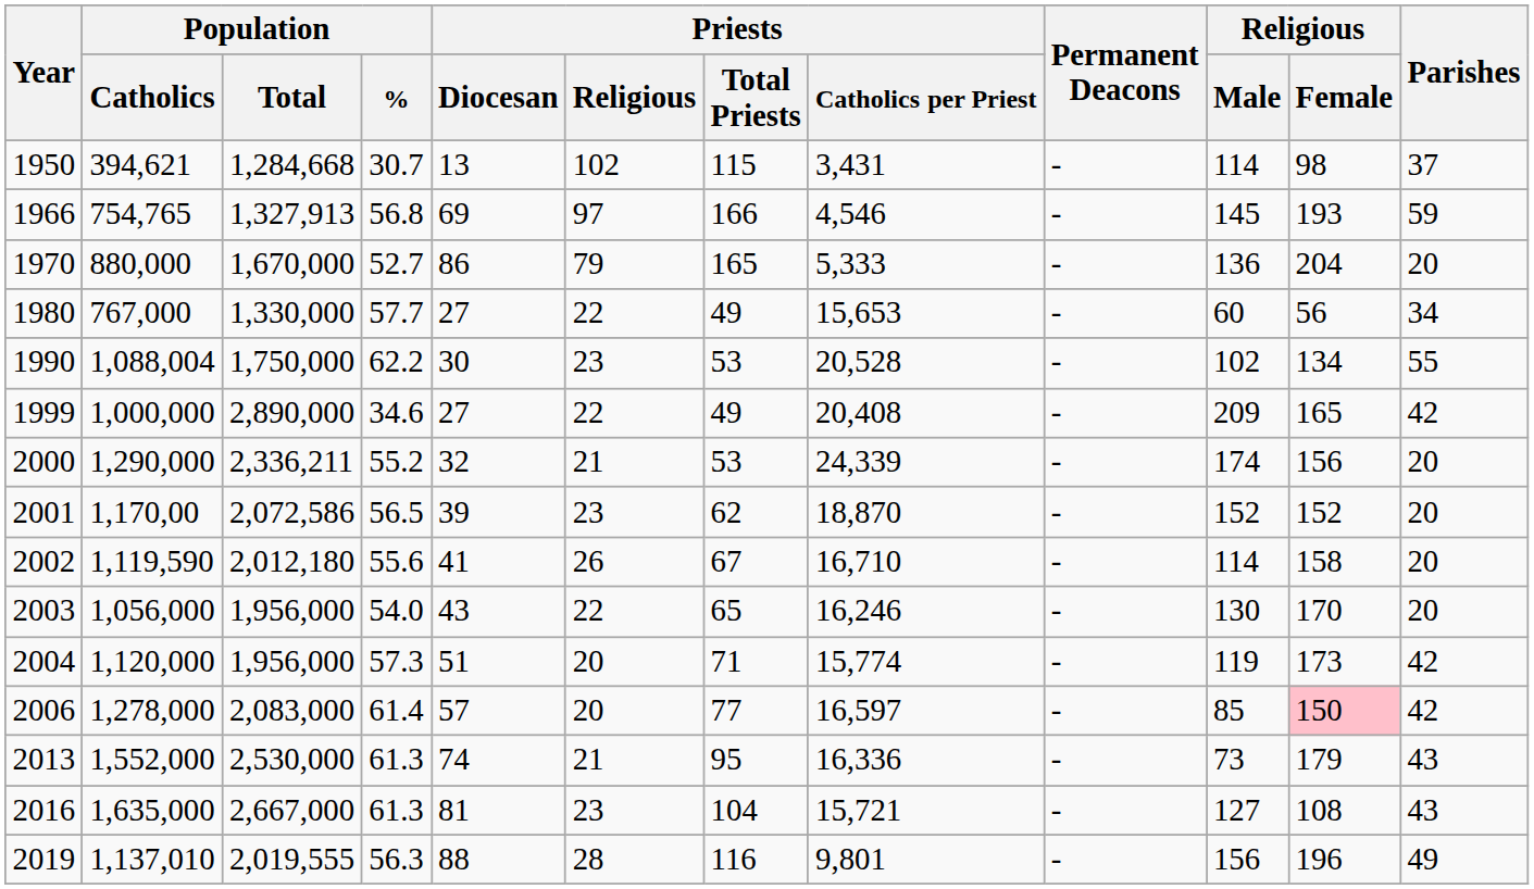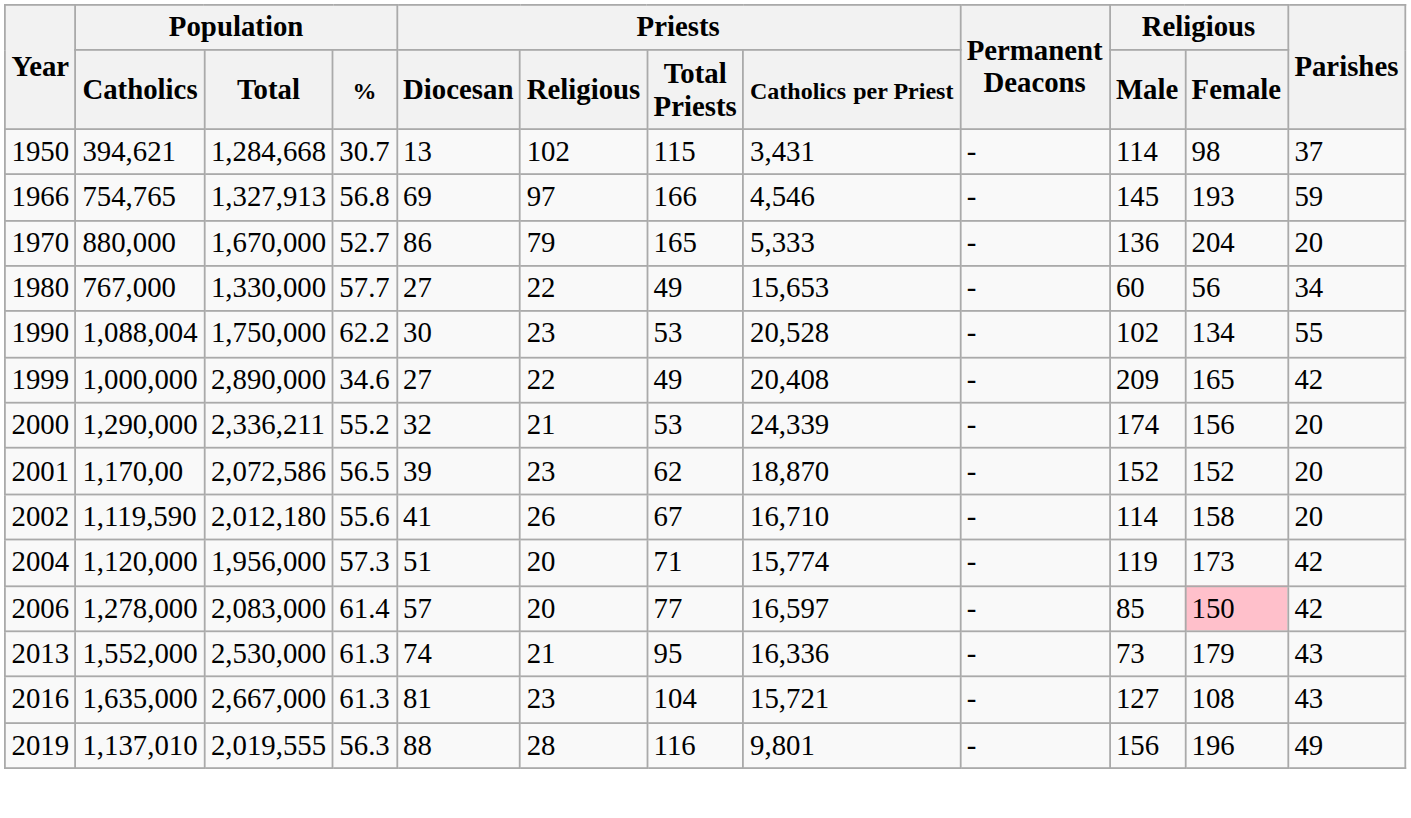 <table class="wikitable">
 <tr>
 <th rowspan="2">Year</th>
 <th colspan="3">Population</th>
 <th colspan="4">Priests</th>
 <th rowspan="2">Permanent<br>Deacons</th>
 <th colspan="2">Religious</th>
 <th rowspan="2">Parishes</th>
 </tr>
 <tr>
 <th>Catholics</th>
 <th>Total</th>
 <th><small>%</small></th>
 <th>Diocesan</th>
 <th>Religious</th>
 <th>Total<br>Priests</th>
 <th><small>Catholics</small> <small>per Priest</small></th>
 <th>Male</th>
 <th>Female</th>
 </tr>
 <tr>
 <td>1950</td>
 <td>394,621</td>
 <td>1,284,668</td>
 <td>30.7</td>
 <td>13</td>
 <td>102</td>
 <td>115</td>
 <td>3,431</td>
 <td>-</td>
 <td>114</td>
 <td>98</td>
 <td>37</td>
 </tr>
 <tr>
 <td>1966</td>
 <td>754,765</td>
 <td>1,327,913</td>
 <td>56.8</td>
 <td>69</td>
 <td>97</td>
 <td>166</td>
 <td>4,546</td>
 <td>-</td>
 <td>145</td>
 <td>193</td>
 <td>59</td>
 </tr>
 <tr>
 <td>1970</td>
 <td>880,000</td>
 <td>1,670,000</td>
 <td>52.7</td>
 <td>86</td>
 <td>79</td>
 <td>165</td>
 <td>5,333</td>
 <td>-</td>
 <td>136</td>
 <td>204</td>
 <td>20</td>
 </tr>
 <tr>
 <td>1980</td>
 <td>767,000</td>
 <td>1,330,000</td>
 <td>57.7</td>
 <td>27</td>
 <td>22</td>
 <td>49</td>
 <td>15,653</td>
 <td>-</td>
 <td>60</td>
 <td>56</td>
 <td>34</td>
 </tr>
 <tr>
 <td>1990</td>
 <td>1,088,004</td>
 <td>1,750,000</td>
 <td>62.2</td>
 <td>30</td>
 <td>23</td>
 <td>53</td>
 <td>20,528</td>
 <td>-</td>
 <td>102</td>
 <td>134</td>
 <td>55</td>
 </tr>
 <tr>
 <td>1999</td>
 <td>1,000,000</td>
 <td>2,890,000</td>
 <td>34.6</td>
 <td>27</td>
 <td>22</td>
 <td>49</td>
 <td>20,408</td>
 <td>-</td>
 <td>209</td>
 <td>165</td>
 <td>42</td>
 </tr>
 <tr>
 <td>2000</td>
 <td>1,290,000</td>
 <td>2,336,211</td>
 <td>55.2</td>
 <td>32</td>
 <td>21</td>
 <td>53</td>
 <td>24,339</td>
 <td>-</td>
 <td>174</td>
 <td>156</td>
 <td>20</td>
 </tr>
 <tr>
 <td>2001</td>
 <td>1,170,00</td>
 <td>2,072,586</td>
 <td>56.5</td>
 <td>39</td>
 <td>23</td>
 <td>62</td>
 <td>18,870</td>
 <td>-</td>
 <td>152</td>
 <td>152</td>
 <td>20</td>
 </tr>
 <tr>
 <td>2002</td>
 <td>1,119,590</td>
 <td>2,012,180</td>
 <td>55.6</td>
 <td>41</td>
 <td>26</td>
 <td>67</td>
 <td>16,710</td>
 <td>-</td>
 <td>114</td>
 <td>158</td>
 <td>20</td>
 </tr>
 <tr>
-<td>2003</td>
-<td>1,056,000</td>
-<td>1,956,000</td>
-<td>54.0</td>
-<td>43</td>
-<td>22</td>
-<td>65</td>
-<td>16,246</td>
-<td>-</td>
-<td>130</td>
-<td>170</td>
-<td>20</td>
-</tr>
-<tr>
 <td>2004</td>
 <td>1,120,000</td>
 <td>1,956,000</td>
 <td>57.3</td>
 <td>51</td>
 <td>20</td>
 <td>71</td>
 <td>15,774</td>
 <td>-</td>
 <td>119</td>
 <td>173</td>
 <td>42</td>
 </tr>
 <tr>
 <td>2006</td>
 <td>1,278,000</td>
 <td>2,083,000</td>
 <td>61.4</td>
 <td>57</td>
 <td>20</td>
 <td>77</td>
 <td>16,597</td>
 <td>-</td>
 <td>85</td>
 <td style="background: pink;">150</td>
 <td>42</td>
 </tr>
 <tr>
 <td>2013</td>
 <td>1,552,000</td>
 <td>2,530,000</td>
 <td>61.3</td>
 <td>74</td>
 <td>21</td>
 <td>95</td>
 <td>16,336</td>
 <td>-</td>
 <td>73</td>
 <td>179</td>
 <td>43</td>
 </tr>
 <tr>
 <td>2016</td>
 <td>1,635,000</td>
 <td>2,667,000</td>
 <td>61.3</td>
 <td>81</td>
 <td>23</td>
 <td>104</td>
 <td>15,721</td>
 <td>-</td>
 <td>127</td>
 <td>108</td>
 <td>43</td>
 </tr>
 <tr>
 <td>2019</td>
 <td>1,137,010</td>
 <td>2,019,555</td>
 <td>56.3</td>
 <td>88</td>
 <td>28</td>
 <td>116</td>
 <td>9,801</td>
 <td>-</td>
 <td>156</td>
 <td>196</td>
 <td>49</td>
 </tr>
 </table>
